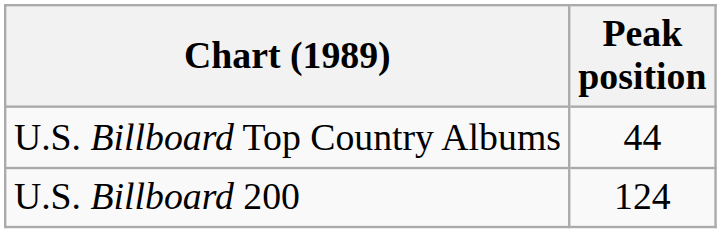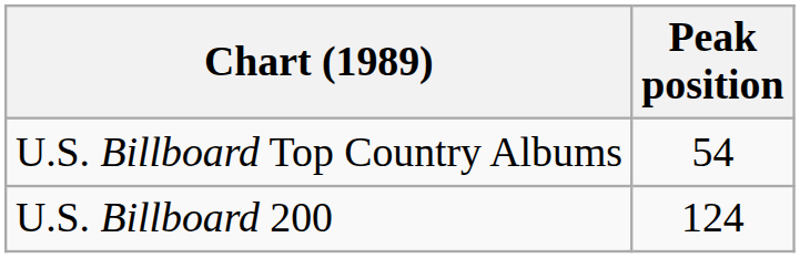 <table class="wikitable">
 <tr>
 <th>Chart (1989)</th>
 <th>Peak<br>position</th>
 </tr>
 <tr>
 <td>U.S. <em>Billboard</em> Top Country Albums</td>
-<td align="center">44</td>
+<td align="center">54</td>
 </tr>
 <tr>
 <td>U.S. <em>Billboard</em> 200</td>
 <td align="center">124</td>
 </tr>
 </table>
